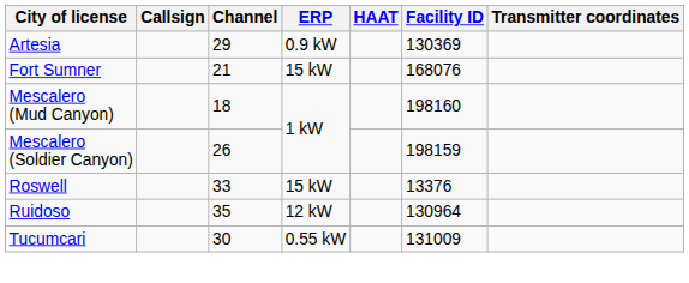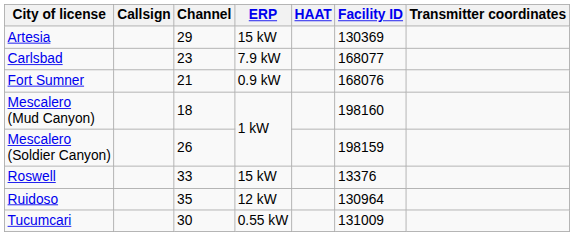 <table class="sortable wikitable">
 <tr>
 <th>City of license</th>
 <th>Callsign</th>
 <th>Channel</th>
 <th><a href='#'>ERP</a></th>
 <th><a href='#'>HAAT</a></th>
 <th><a href='#'>Facility ID</a></th>
 <th>Transmitter coordinates</th>
 </tr>
 <tr>
 <td><a href='#'>Artesia</a></td>
 <td><strong></strong></td>
 <td>29</td>
-<td>0.9 kW</td>
+<td>15 kW</td>
 <td></td>
 <td>130369</td>
+<td></td>
+</tr>
+<tr>
+<td><a href='#'>Carlsbad</a></td>
+<td><strong></strong></td>
+<td>23</td>
+<td>7.9 kW</td>
+<td></td>
+<td>168077</td>
 <td></td>
 </tr>
 <tr>
 <td><a href='#'>Fort Sumner</a></td>
 <td><strong></strong></td>
 <td>21</td>
-<td>15 kW</td>
+<td>0.9 kW</td>
 <td></td>
 <td>168076</td>
 <td></td>
 </tr>
 <tr>
 <td><a href='#'>Mescalero</a><br>(Mud Canyon)</td>
 <td><strong></strong></td>
 <td>18</td>
 <td rowspan=2>1 kW</td>
 <td></td>
 <td>198160</td>
 <td></td>
 </tr>
 <tr>
 <td><a href='#'>Mescalero</a><br>(Soldier Canyon)</td>
 <td><strong></strong></td>
 <td>26</td>
 <td></td>
 <td>198159</td>
 <td></td>
 </tr>
 <tr>
 <td><a href='#'>Roswell</a></td>
 <td><strong></strong></td>
 <td>33</td>
 <td>15 kW</td>
 <td></td>
 <td>13376</td>
 <td></td>
 </tr>
 <tr>
 <td><a href='#'>Ruidoso</a></td>
 <td><strong></strong></td>
 <td>35</td>
 <td>12 kW</td>
 <td></td>
 <td>130964</td>
 <td></td>
 </tr>
 <tr>
 <td><a href='#'>Tucumcari</a></td>
 <td><strong></strong></td>
 <td>30</td>
 <td>0.55 kW</td>
 <td></td>
 <td>131009</td>
 <td></td>
 </tr>
 </table>
